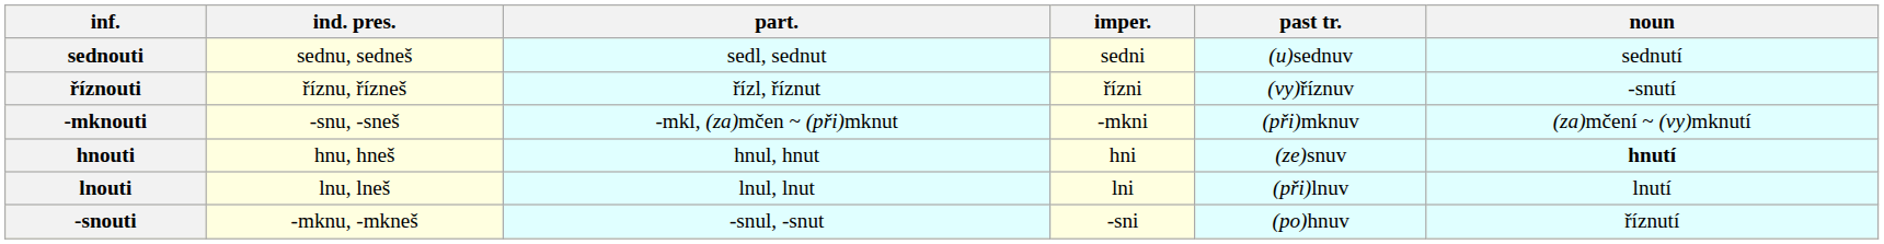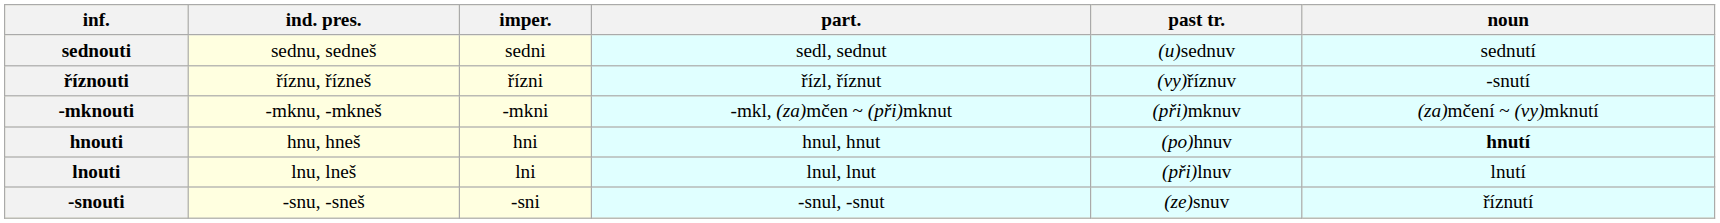 <table class="wikitable" border="1" width=90% style="text-align:center; background:lightyellow">
 <tr>
 <th>inf.</th>
 <th>ind. pres.</th>
+<th>imper.</th>
 <th>part.</th>
-<th>imper.</th>
 <th>past tr.</th>
 <th>noun</th>
 </tr>
 <tr>
 <th>sednouti</th>
 <td>sednu, sedneš</td>
+<td>sedni</td>
 <td style="background:lightcyan">sedl, sednut</td>
-<td>sedni</td>
 <td style="background:lightcyan"><em>(u)</em>sednuv</td>
 <td style="background:lightcyan">sednutí</td>
 </tr>
 <tr>
 <th>říznouti</th>
 <td>říznu, řízneš</td>
+<td>řízni</td>
 <td style="background:lightcyan">řízl, říznut</td>
-<td>řízni</td>
 <td style="background:lightcyan"><em>(vy)</em>říznuv</td>
 <td style="background:lightcyan">-snutí</td>
 </tr>
 <tr>
 <th>-mknouti</th>
-<td>-snu, -sneš</td>
+<td>-mknu, -mkneš</td>
+<td>-mkni</td>
 <td style="background:lightcyan">-mkl, <em>(za)</em>mčen ~ <em>(při)</em>mknut</td>
-<td>-mkni</td>
 <td style="background:lightcyan"><em>(při)</em>mknuv</td>
 <td style="background:lightcyan"><em>(za)</em>mčení ~ <em>(vy)</em>mknutí</td>
 </tr>
 <tr>
 <th>hnouti</th>
 <td>hnu, hneš</td>
+<td>hni</td>
 <td style="background:lightcyan">hnul, hnut</td>
-<td>hni</td>
-<td style="background:lightcyan"><em>(ze)</em>snuv</td>
+<td style="background:lightcyan"><em>(po)</em>hnuv</td>
 <td style="background:lightcyan"><strong>hnutí</strong></td>
 </tr>
 <tr>
 <th>lnouti</th>
 <td>lnu, lneš</td>
+<td>lni</td>
 <td style="background:lightcyan">lnul, lnut</td>
-<td>lni</td>
 <td style="background:lightcyan"><em>(při)</em>lnuv</td>
 <td style="background:lightcyan">lnutí</td>
 </tr>
 <tr>
 <th>-snouti</th>
-<td>-mknu, -mkneš</td>
+<td>-snu, -sneš</td>
+<td>-sni</td>
 <td style="background:lightcyan">-snul, -snut</td>
-<td>-sni</td>
-<td style="background:lightcyan"><em>(po)</em>hnuv</td>
+<td style="background:lightcyan"><em>(ze)</em>snuv</td>
 <td style="background:lightcyan">říznutí</td>
 </tr>
 </table>
